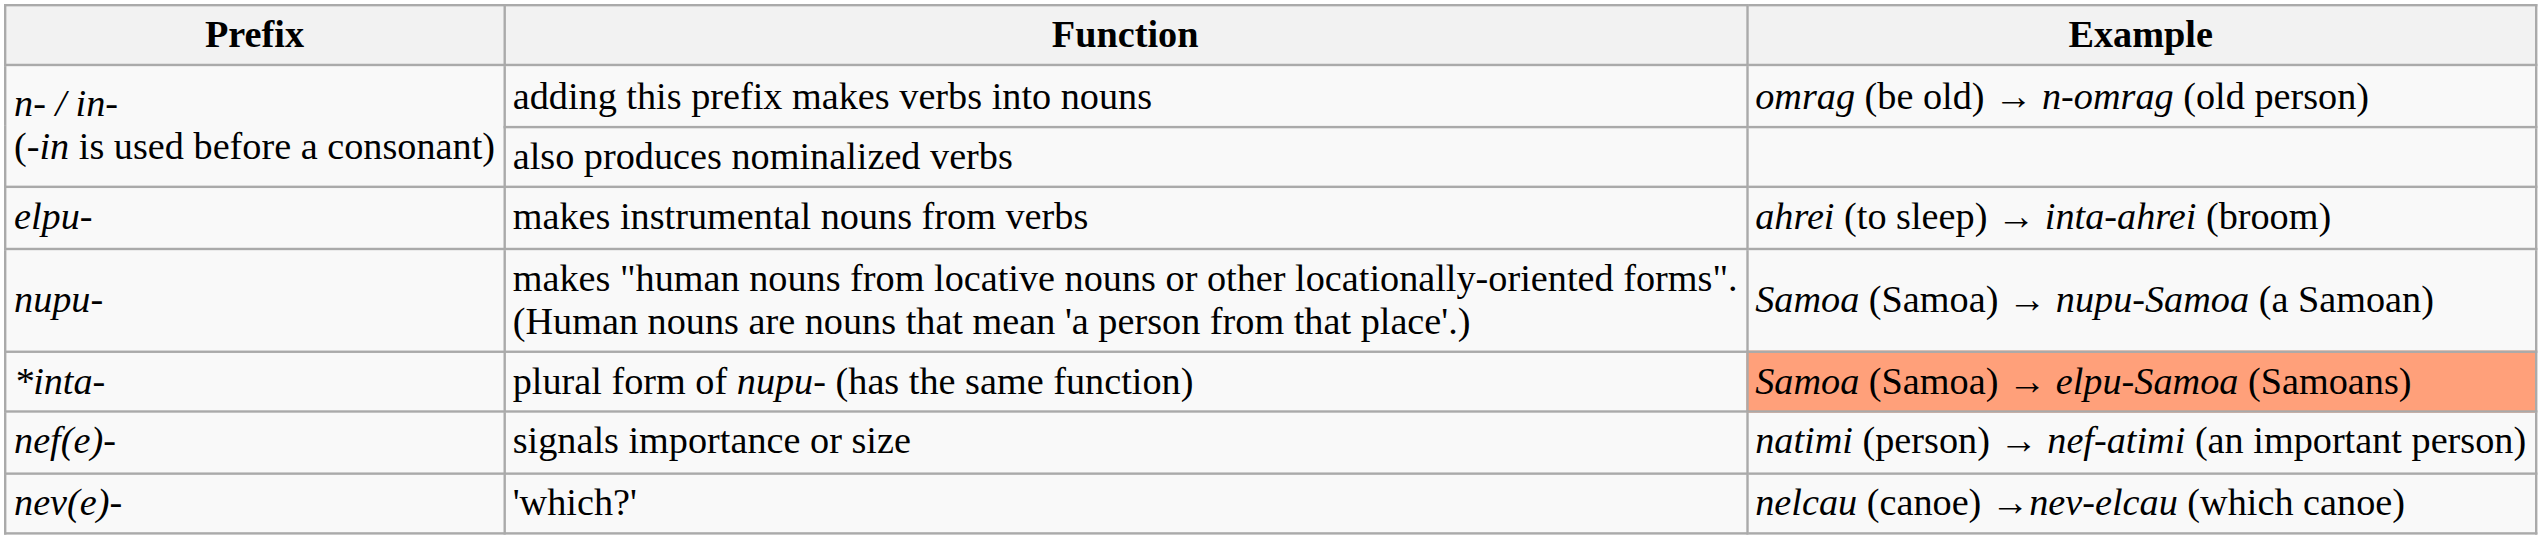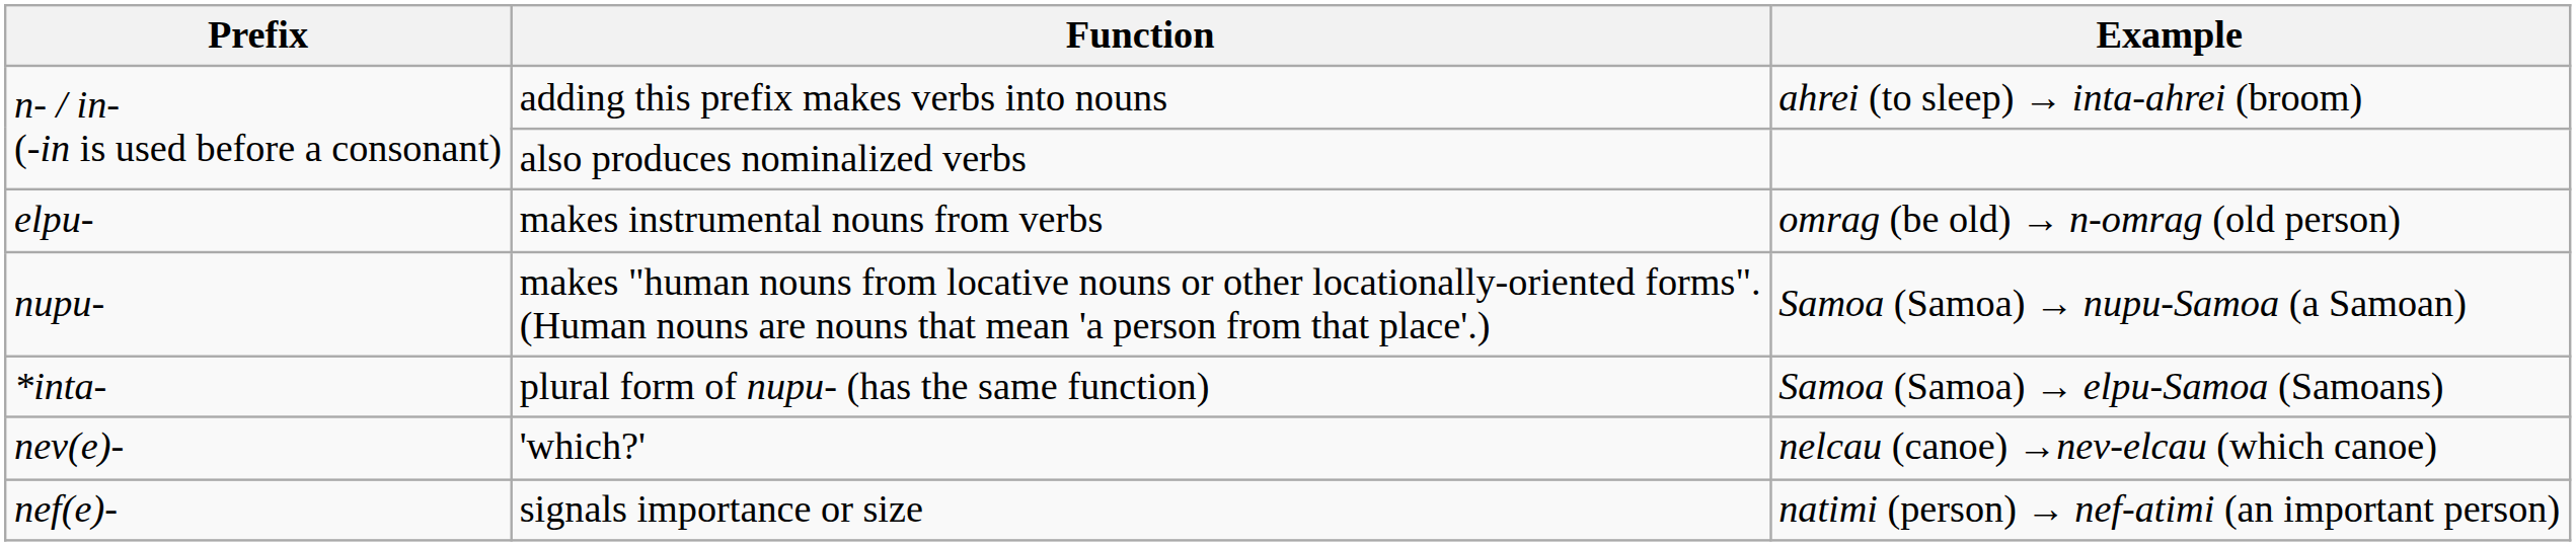 <table class="wikitable">
 <tr>
 <th>Prefix</th>
 <th>Function</th>
 <th>Example</th>
 </tr>
 <tr>
 <td rowspan="2"><em>n- / in-</em><br>(<em>-in</em> is used before a consonant)</td>
 <td>adding this prefix makes verbs into nouns</td>
-<td><em>omrag</em>  (be old)  → <em>n-omrag</em>  (old person)</td>
+<td><em>ahrei</em> (to sleep)  → <em>inta-ahrei</em>  (broom)</td>
 </tr>
 <tr>
 <td>also produces nominalized verbs</td>
 <td></td>
 </tr>
 <tr>
 <td><em>elpu-</em></td>
 <td>makes instrumental nouns from verbs</td>
-<td><em>ahrei</em> (to sleep)  → <em>inta-ahrei</em>  (broom)</td>
+<td><em>omrag</em>  (be old)  → <em>n-omrag</em>  (old person)</td>
 </tr>
 <tr>
 <td><em>nupu-</em></td>
 <td>makes "human nouns from locative nouns or other locationally-oriented forms".<br>(Human nouns are nouns that mean 'a person from that place'.)</td>
 <td><em>Samoa</em> (Samoa) → <em>nupu-Samoa</em> (a Samoan)</td>
 </tr>
 <tr>
 <td><em>*inta-</em></td>
 <td>plural form of <em>nupu-</em> (has the same function)</td>
-<td style="background: lightsalmon;"><em>Samoa</em> (Samoa) → <em>elpu-Samoa</em> (Samoans)</td>
+<td><em>Samoa</em> (Samoa) → <em>elpu-Samoa</em> (Samoans)</td>
+</tr>
+<tr>
+<td><em>nev(e)-</em></td>
+<td>'which?'</td>
+<td><em>nelcau</em> (canoe) →<em>nev-elcau</em> (which canoe)</td>
 </tr>
 <tr>
 <td><em>nef(e)-</em></td>
 <td>signals importance or size</td>
 <td><em>natimi</em> (person) → <em>nef-atimi</em> (an important person)</td>
 </tr>
-<tr>
-<td><em>nev(e)-</em></td>
-<td>'which?'</td>
-<td><em>nelcau</em> (canoe) →<em>nev-elcau</em> (which canoe)</td>
-</tr>
 </table>
